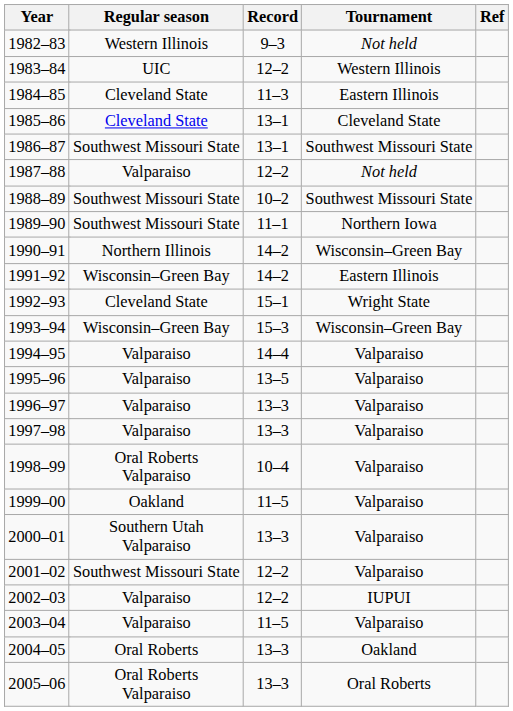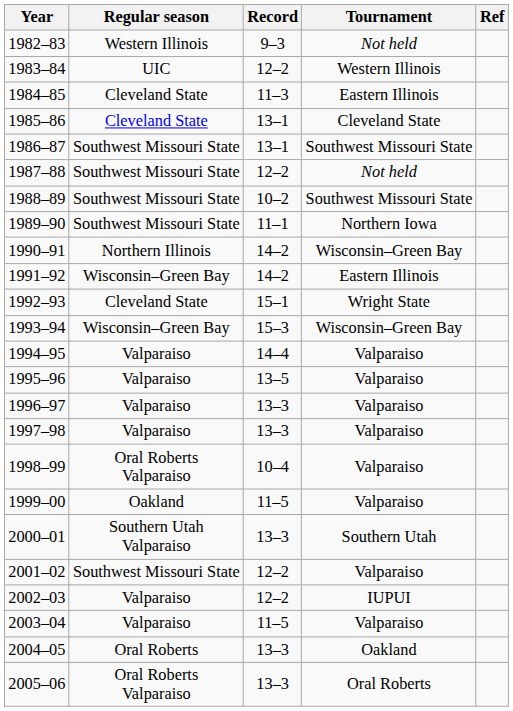 <table class="wikitable" style="text-align:center;" cellspacing="2">
 <tr>
 <th colspan=2>Year</th>
 <th>Regular season</th>
 <th>Record</th>
 <th>Tournament</th>
 <th>Ref</th>
 </tr>
 <tr>
 <td colspan=2>1982–83</td>
 <td>Western Illinois</td>
 <td>9–3</td>
 <td><em>Not held</em></td>
 <td></td>
 </tr>
 <tr>
 <td colspan=2>1983–84</td>
 <td>UIC</td>
 <td>12–2</td>
 <td>Western Illinois</td>
 <td></td>
 </tr>
 <tr>
 <td colspan=2>1984–85</td>
 <td>Cleveland State</td>
 <td>11–3</td>
 <td>Eastern Illinois</td>
 <td></td>
 </tr>
 <tr>
 <td colspan=2>1985–86</td>
 <td><a href='#'>Cleveland State</a></td>
 <td>13–1</td>
 <td>Cleveland State</td>
 <td></td>
 </tr>
 <tr>
 <td colspan=2>1986–87</td>
 <td>Southwest Missouri State</td>
 <td>13–1</td>
 <td>Southwest Missouri State</td>
 <td></td>
 </tr>
 <tr>
 <td colspan=2>1987–88</td>
-<td>Valparaiso</td>
+<td>Southwest Missouri State</td>
 <td>12–2</td>
 <td><em>Not held</em></td>
 <td></td>
 </tr>
 <tr>
 <td colspan=2>1988–89</td>
 <td>Southwest Missouri State</td>
 <td>10–2</td>
 <td>Southwest Missouri State</td>
 <td></td>
 </tr>
 <tr>
 <td colspan=2>1989–90</td>
 <td>Southwest Missouri State</td>
 <td>11–1</td>
 <td>Northern Iowa</td>
 <td></td>
 </tr>
 <tr>
 <td colspan=2>1990–91</td>
 <td>Northern Illinois</td>
 <td>14–2</td>
 <td>Wisconsin–Green Bay</td>
 <td></td>
 </tr>
 <tr>
 <td colspan=2>1991–92</td>
 <td>Wisconsin–Green Bay</td>
 <td>14–2</td>
 <td>Eastern Illinois</td>
 <td></td>
 </tr>
 <tr>
 <td colspan=2>1992–93</td>
 <td>Cleveland State</td>
 <td>15–1</td>
 <td>Wright State</td>
 <td></td>
 </tr>
 <tr>
 <td colspan=2>1993–94</td>
 <td>Wisconsin–Green Bay</td>
 <td>15–3</td>
 <td>Wisconsin–Green Bay</td>
 <td></td>
 </tr>
 <tr>
 <td colspan=2>1994–95</td>
 <td>Valparaiso</td>
 <td>14–4</td>
 <td>Valparaiso</td>
 <td></td>
 </tr>
 <tr>
 <td colspan=2>1995–96</td>
 <td>Valparaiso</td>
 <td>13–5</td>
 <td>Valparaiso</td>
 <td></td>
 </tr>
 <tr>
 <td colspan=2>1996–97</td>
 <td>Valparaiso</td>
 <td>13–3</td>
 <td>Valparaiso</td>
 <td></td>
 </tr>
 <tr>
 <td colspan=2>1997–98</td>
 <td>Valparaiso</td>
 <td>13–3</td>
 <td>Valparaiso</td>
 <td></td>
 </tr>
 <tr>
 <td colspan=2>1998–99</td>
 <td>Oral Roberts<br>Valparaiso</td>
 <td>10–4</td>
 <td>Valparaiso</td>
 <td></td>
 </tr>
 <tr>
 <td colspan=2>1999–00</td>
 <td>Oakland</td>
 <td>11–5</td>
 <td>Valparaiso</td>
 <td></td>
 </tr>
 <tr>
 <td colspan=2>2000–01</td>
 <td>Southern Utah<br>Valparaiso</td>
 <td>13–3</td>
-<td>Valparaiso</td>
+<td>Southern Utah</td>
 <td></td>
 </tr>
 <tr>
 <td colspan=2>2001–02</td>
 <td>Southwest Missouri State</td>
 <td>12–2</td>
 <td>Valparaiso</td>
 <td></td>
 </tr>
 <tr>
 <td colspan=2>2002–03</td>
 <td>Valparaiso</td>
 <td>12–2</td>
 <td>IUPUI</td>
 <td></td>
 </tr>
 <tr>
 <td colspan=2>2003–04</td>
 <td>Valparaiso</td>
 <td>11–5</td>
 <td>Valparaiso</td>
 <td></td>
 </tr>
 <tr>
 <td colspan=2>2004–05</td>
 <td>Oral Roberts</td>
 <td>13–3</td>
 <td>Oakland</td>
 <td></td>
 </tr>
 <tr>
 <td colspan=2>2005–06</td>
 <td>Oral Roberts<br>Valparaiso</td>
 <td>13–3</td>
 <td>Oral Roberts</td>
 <td></td>
 </tr>
 </table>
